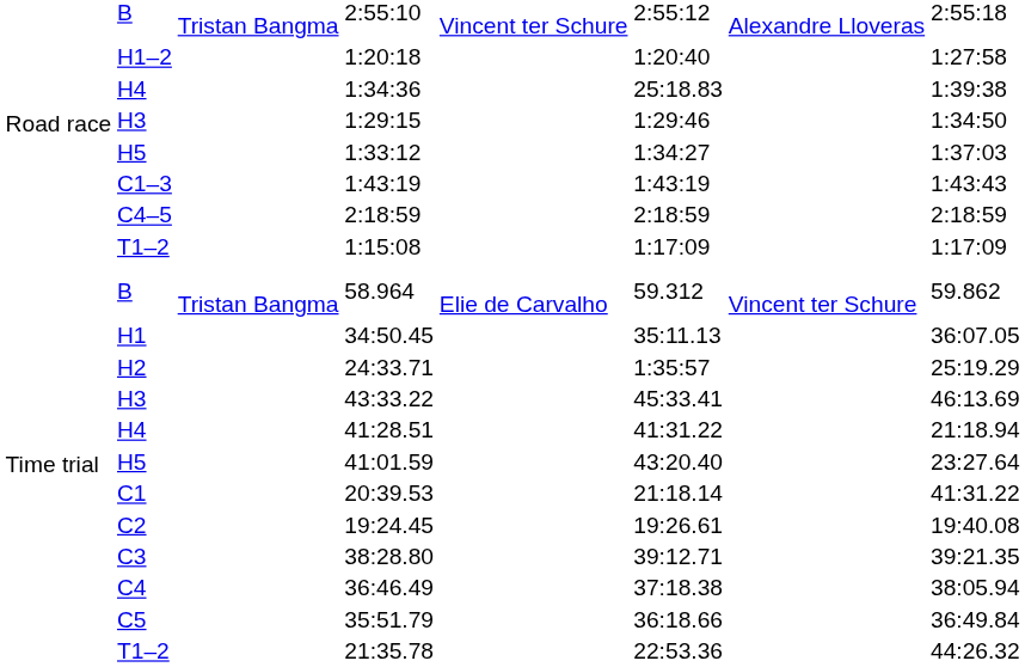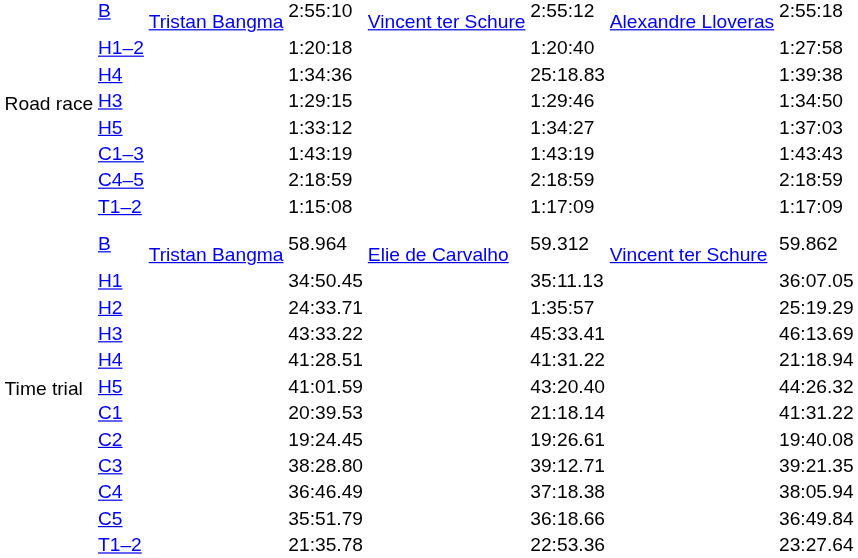 <table>
 <tr>
 <td rowspan=8>Road race<br></td>
 <td><a href='#'>B</a></td>
 <td><br><a href='#'>Tristan Bangma</a><br></td>
 <td>2:55:10</td>
 <td><br><a href='#'>Vincent ter Schure</a><br></td>
 <td>2:55:12</td>
 <td><br><a href='#'>Alexandre Lloveras</a><br></td>
 <td>2:55:18</td>
 </tr>
 <tr>
 <td><a href='#'>H1–2</a></td>
 <td></td>
 <td>1:20:18</td>
 <td></td>
 <td>1:20:40</td>
 <td></td>
 <td>1:27:58</td>
 </tr>
 <tr>
 <td><a href='#'>H4</a></td>
 <td></td>
 <td>1:34:36</td>
 <td></td>
 <td>25:18.83</td>
 <td></td>
 <td>1:39:38</td>
 </tr>
 <tr>
 <td><a href='#'>H3</a></td>
 <td></td>
 <td>1:29:15</td>
 <td></td>
 <td>1:29:46</td>
 <td></td>
 <td>1:34:50</td>
 </tr>
 <tr>
 <td><a href='#'>H5</a></td>
 <td></td>
 <td>1:33:12</td>
 <td></td>
 <td>1:34:27</td>
 <td></td>
 <td>1:37:03</td>
 </tr>
 <tr>
 <td><a href='#'>C1–3</a></td>
 <td></td>
 <td>1:43:19</td>
 <td></td>
 <td>1:43:19</td>
 <td></td>
 <td>1:43:43</td>
 </tr>
 <tr>
 <td><a href='#'>C4–5</a></td>
 <td></td>
 <td>2:18:59</td>
 <td></td>
 <td>2:18:59</td>
 <td></td>
 <td>2:18:59</td>
 </tr>
 <tr>
 <td><a href='#'>T1–2</a></td>
 <td></td>
 <td>1:15:08</td>
 <td></td>
 <td>1:17:09</td>
 <td></td>
 <td>1:17:09</td>
 </tr>
 <tr>
 <td rowspan=12>Time trial<br></td>
 <td><a href='#'>B</a></td>
 <td><br><a href='#'>Tristan Bangma</a><br></td>
 <td>58.964</td>
 <td><br><a href='#'>Elie de Carvalho</a><br></td>
 <td>59.312</td>
 <td><br><a href='#'>Vincent ter Schure</a><br></td>
 <td>59.862</td>
 </tr>
 <tr>
 <td><a href='#'>H1</a></td>
 <td></td>
 <td>34:50.45</td>
 <td></td>
 <td>35:11.13</td>
 <td></td>
 <td>36:07.05</td>
 </tr>
 <tr>
 <td><a href='#'>H2</a></td>
 <td></td>
 <td>24:33.71</td>
 <td></td>
 <td>1:35:57</td>
 <td></td>
 <td>25:19.29</td>
 </tr>
 <tr>
 <td><a href='#'>H3</a></td>
 <td></td>
 <td>43:33.22</td>
 <td></td>
 <td>45:33.41</td>
 <td></td>
 <td>46:13.69</td>
 </tr>
 <tr>
 <td><a href='#'>H4</a></td>
 <td></td>
 <td>41:28.51</td>
 <td></td>
 <td>41:31.22</td>
 <td></td>
 <td>21:18.94</td>
 </tr>
 <tr>
 <td><a href='#'>H5</a></td>
 <td></td>
 <td>41:01.59</td>
 <td></td>
 <td>43:20.40</td>
 <td></td>
-<td>23:27.64</td>
+<td>44:26.32</td>
 </tr>
 <tr>
 <td><a href='#'>C1</a></td>
 <td></td>
 <td>20:39.53</td>
 <td></td>
 <td>21:18.14</td>
 <td></td>
 <td>41:31.22</td>
 </tr>
 <tr>
 <td><a href='#'>C2</a></td>
 <td></td>
 <td>19:24.45</td>
 <td></td>
 <td>19:26.61</td>
 <td></td>
 <td>19:40.08</td>
 </tr>
 <tr>
 <td><a href='#'>C3</a></td>
 <td></td>
 <td>38:28.80</td>
 <td></td>
 <td>39:12.71</td>
 <td></td>
 <td>39:21.35</td>
 </tr>
 <tr>
 <td><a href='#'>C4</a></td>
 <td></td>
 <td>36:46.49</td>
 <td></td>
 <td>37:18.38</td>
 <td></td>
 <td>38:05.94</td>
 </tr>
 <tr>
 <td><a href='#'>C5</a></td>
 <td></td>
 <td>35:51.79</td>
 <td></td>
 <td>36:18.66</td>
 <td></td>
 <td>36:49.84</td>
 </tr>
 <tr>
 <td><a href='#'>T1–2</a></td>
 <td></td>
 <td>21:35.78</td>
 <td></td>
 <td>22:53.36</td>
 <td></td>
-<td>44:26.32</td>
+<td>23:27.64</td>
 </tr>
 </table>
